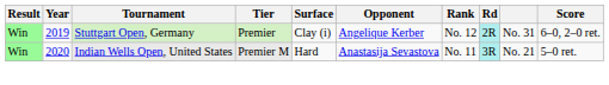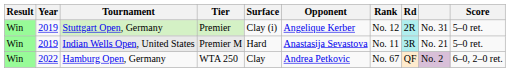 <table class="sortable wikitable">
 <tr>
 <th>Result</th>
 <th>Year</th>
 <th>Tournament</th>
 <th>Tier</th>
 <th>Surface</th>
 <th>Opponent</th>
 <th>Rank</th>
 <th>Rd</th>
 <th></th>
 <th>Score</th>
 </tr>
 <tr>
 <td bgcolor="98FB98">Win</td>
 <td><a href='#'>2019</a></td>
 <td bgcolor="d4f1c5"><a href='#'>Stuttgart Open</a>, Germany</td>
 <td bgcolor="d4f1c5">Premier</td>
 <td>Clay (i)</td>
 <td> <a href='#'>Angelique Kerber</a></td>
 <td>No. 12</td>
 <td bgcolor="afeeee">2R</td>
 <td>No. 31</td>
-<td>6–0, 2–0 ret.</td>
+<td>5–0 ret.</td>
 </tr>
 <tr>
 <td bgcolor="98FB98">Win</td>
-<td><a href='#'>2020</a></td>
+<td><a href='#'>2019</a></td>
 <td bgcolor=e9e9e9><a href='#'>Indian Wells Open</a>, United States</td>
 <td bgcolor=e9e9e9>Premier M</td>
 <td>Hard</td>
 <td> <a href='#'>Anastasija Sevastova</a></td>
 <td>No. 11</td>
 <td bgcolor=afeeee>3R</td>
 <td>No. 21</td>
 <td>5–0 ret.</td>
 </tr>
+<tr>
+<td bgcolor="98FB98">Win</td>
+<td><a href='#'>2022</a></td>
+<td><a href='#'>Hamburg Open</a>, Germany</td>
+<td>WTA 250</td>
+<td>Clay</td>
+<td> <a href='#'>Andrea Petkovic</a></td>
+<td>No. 67</td>
+<td bgcolor=ffebcd>QF</td>
+<td bgcolor=thistle>No. 2</td>
+<td>6–0, 2–0 ret.</td>
+</tr>
 </table>
